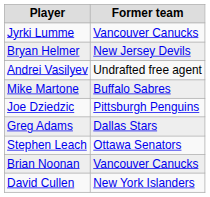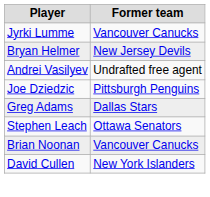 <table class="wikitable">
 <tr align="center"  bgcolor="#dddddd">
 <td><strong>Player</strong></td>
 <td><strong>Former team</strong></td>
 </tr>
 <tr>
 <td><a href='#'>Jyrki Lumme</a></td>
 <td><a href='#'>Vancouver Canucks</a></td>
 </tr>
 <tr bgcolor="#eeeeee">
 <td><a href='#'>Bryan Helmer</a></td>
 <td><a href='#'>New Jersey Devils</a></td>
 </tr>
 <tr>
 <td><a href='#'>Andrei Vasilyev</a></td>
 <td>Undrafted free agent</td>
-</tr>
-<tr bgcolor="#eeeeee">
-<td><a href='#'>Mike Martone</a></td>
-<td><a href='#'>Buffalo Sabres</a></td>
 </tr>
 <tr>
 <td><a href='#'>Joe Dziedzic</a></td>
 <td><a href='#'>Pittsburgh Penguins</a></td>
 </tr>
 <tr bgcolor="#eeeeee">
 <td><a href='#'>Greg Adams</a></td>
 <td><a href='#'>Dallas Stars</a></td>
 </tr>
 <tr>
 <td><a href='#'>Stephen Leach</a></td>
 <td><a href='#'>Ottawa Senators</a></td>
 </tr>
 <tr bgcolor="#eeeeee">
 <td><a href='#'>Brian Noonan</a></td>
 <td><a href='#'>Vancouver Canucks</a></td>
 </tr>
 <tr>
 <td><a href='#'>David Cullen</a></td>
 <td><a href='#'>New York Islanders</a></td>
 </tr>
 </table>
